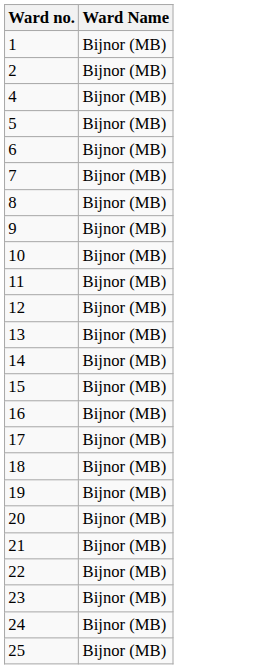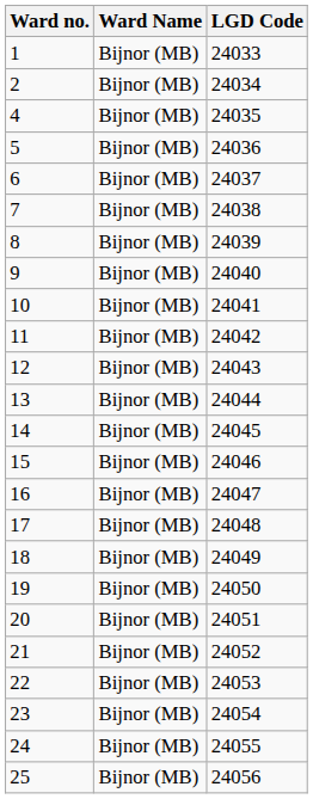 <table class="wikitable">
 <tr>
 <th>Ward no.</th>
 <th>Ward Name</th>
+<th>LGD Code</th>
 </tr>
 <tr>
 <td>1</td>
 <td>Bijnor (MB)</td>
+<td>24033</td>
 </tr>
 <tr>
 <td>2</td>
 <td>Bijnor (MB)</td>
+<td>24034</td>
 </tr>
 <tr>
 <td>4</td>
 <td>Bijnor (MB)</td>
+<td>24035</td>
 </tr>
 <tr>
 <td>5</td>
 <td>Bijnor (MB)</td>
+<td>24036</td>
 </tr>
 <tr>
 <td>6</td>
 <td>Bijnor (MB)</td>
+<td>24037</td>
 </tr>
 <tr>
 <td>7</td>
 <td>Bijnor (MB)</td>
+<td>24038</td>
 </tr>
 <tr>
 <td>8</td>
 <td>Bijnor (MB)</td>
+<td>24039</td>
 </tr>
 <tr>
 <td>9</td>
 <td>Bijnor (MB)</td>
+<td>24040</td>
 </tr>
 <tr>
 <td>10</td>
 <td>Bijnor (MB)</td>
+<td>24041</td>
 </tr>
 <tr>
 <td>11</td>
 <td>Bijnor (MB)</td>
+<td>24042</td>
 </tr>
 <tr>
 <td>12</td>
 <td>Bijnor (MB)</td>
+<td>24043</td>
 </tr>
 <tr>
 <td>13</td>
 <td>Bijnor (MB)</td>
+<td>24044</td>
 </tr>
 <tr>
 <td>14</td>
 <td>Bijnor (MB)</td>
+<td>24045</td>
 </tr>
 <tr>
 <td>15</td>
 <td>Bijnor (MB)</td>
+<td>24046</td>
 </tr>
 <tr>
 <td>16</td>
 <td>Bijnor (MB)</td>
+<td>24047</td>
 </tr>
 <tr>
 <td>17</td>
 <td>Bijnor (MB)</td>
+<td>24048</td>
 </tr>
 <tr>
 <td>18</td>
 <td>Bijnor (MB)</td>
+<td>24049</td>
 </tr>
 <tr>
 <td>19</td>
 <td>Bijnor (MB)</td>
+<td>24050</td>
 </tr>
 <tr>
 <td>20</td>
 <td>Bijnor (MB)</td>
+<td>24051</td>
 </tr>
 <tr>
 <td>21</td>
 <td>Bijnor (MB)</td>
+<td>24052</td>
 </tr>
 <tr>
 <td>22</td>
 <td>Bijnor (MB)</td>
+<td>24053</td>
 </tr>
 <tr>
 <td>23</td>
 <td>Bijnor (MB)</td>
+<td>24054</td>
 </tr>
 <tr>
 <td>24</td>
 <td>Bijnor (MB)</td>
+<td>24055</td>
 </tr>
 <tr>
 <td>25</td>
 <td>Bijnor (MB)</td>
+<td>24056</td>
 </tr>
 </table>
